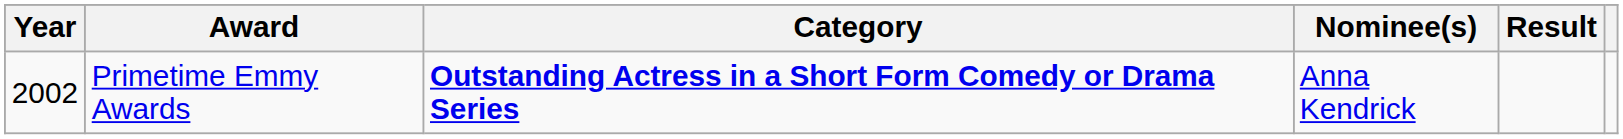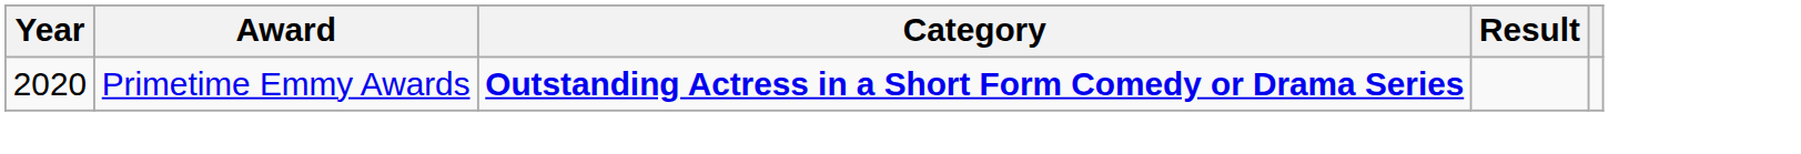 <table class="wikitable sortable">
 <tr>
 <th>Year</th>
 <th>Award</th>
 <th>Category</th>
-<th>Nominee(s)</th>
 <th>Result</th>
 <th></th>
 </tr>
 <tr>
-<td align="center">2002</td>
+<td align="center">2020</td>
 <td><a href='#'>Primetime Emmy Awards</a></td>
 <td><strong><a href='#'>Outstanding Actress in a Short Form Comedy or Drama Series</a></strong></td>
-<td><a href='#'>Anna Kendrick</a></td>
 <td></td>
 <td align="center"></td>
 </tr>
 </table>
